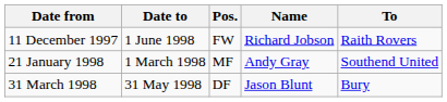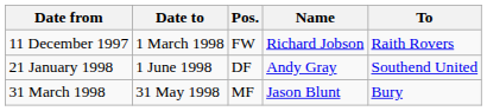 <table class="wikitable">
 <tr>
 <th>Date from</th>
 <th>Date to</th>
 <th>Pos.</th>
 <th>Name</th>
 <th>To</th>
 </tr>
 <tr>
 <td>11 December 1997</td>
-<td>1 June 1998</td>
+<td>1 March 1998</td>
 <td>FW</td>
 <td> <a href='#'>Richard Jobson</a></td>
 <td> <a href='#'>Raith Rovers</a></td>
 </tr>
 <tr>
 <td>21 January 1998</td>
-<td>1 March 1998</td>
-<td>MF</td>
+<td>1 June 1998</td>
+<td>DF</td>
 <td> <a href='#'>Andy Gray</a></td>
 <td> <a href='#'>Southend United</a></td>
 </tr>
 <tr>
 <td>31 March 1998</td>
 <td>31 May 1998</td>
-<td>DF</td>
+<td>MF</td>
 <td> <a href='#'>Jason Blunt</a></td>
 <td> <a href='#'>Bury</a></td>
 </tr>
 </table>
